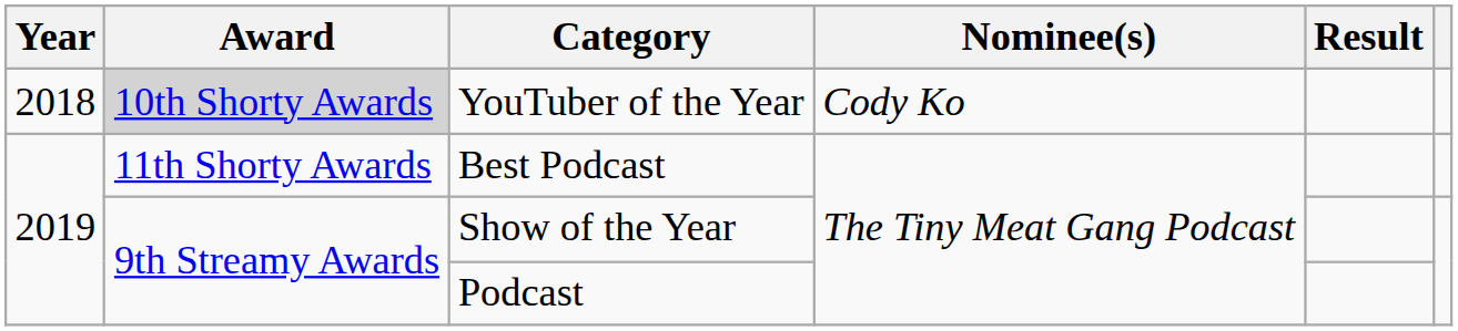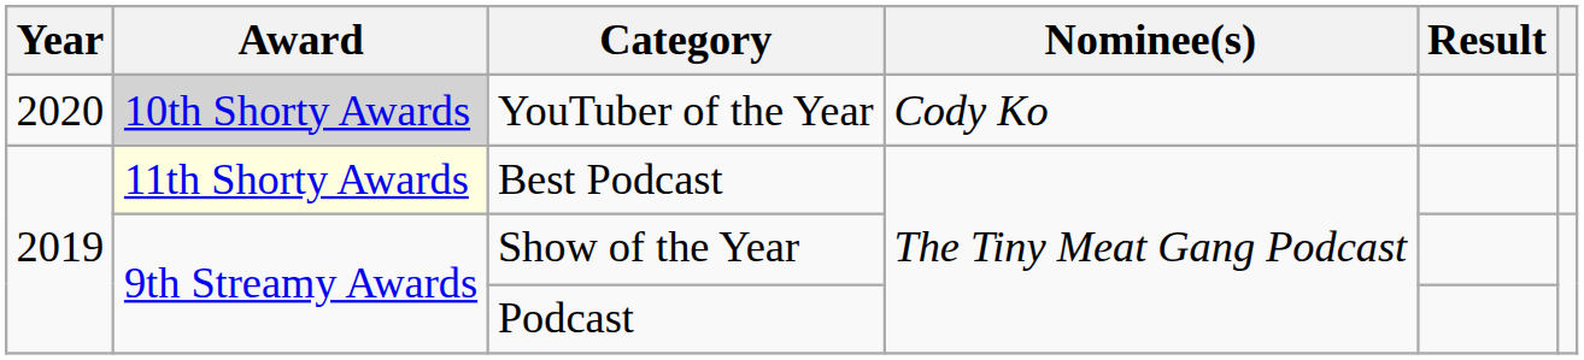 <table class="wikitable sortable">
 <tr>
 <th>Year</th>
 <th>Award</th>
 <th>Category</th>
 <th>Nominee(s)</th>
 <th>Result</th>
 <th></th>
 </tr>
 <tr>
-<td>2018</td>
+<td>2020</td>
 <td style="background: lightgrey;"><a href='#'>10th Shorty Awards</a></td>
 <td>YouTuber of the Year</td>
 <td><em>Cody Ko</em></td>
 <td></td>
 <td></td>
 </tr>
 <tr>
 <td rowspan="3">2019</td>
-<td><a href='#'>11th Shorty Awards</a></td>
+<td style="background: lightyellow;"><a href='#'>11th Shorty Awards</a></td>
 <td>Best Podcast</td>
 <td rowspan="3"><em>The Tiny Meat Gang Podcast</em></td>
 <td></td>
 <td></td>
 </tr>
 <tr>
 <td rowspan="2"><a href='#'>9th Streamy Awards</a></td>
 <td>Show of the Year</td>
 <td></td>
 <td rowspan="2"></td>
 </tr>
 <tr>
 <td>Podcast</td>
 <td></td>
 </tr>
 </table>
